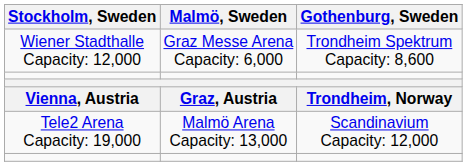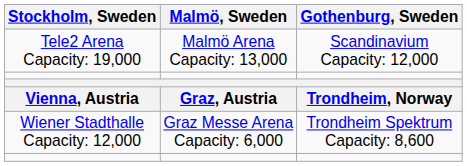 <table class="wikitable" style="text-align: center;">
 <tr>
 <th> <a href='#'>Stockholm</a>, Sweden</th>
 <th> <a href='#'>Malmö</a>, Sweden</th>
 <th> <a href='#'>Gothenburg</a>, Sweden</th>
 </tr>
 <tr>
-<td><a href='#'>Wiener Stadthalle</a><br>Capacity: 12,000</td>
-<td><a href='#'>Graz Messe Arena</a><br>Capacity: 6,000</td>
-<td><a href='#'>Trondheim Spektrum</a><br>Capacity: 8,600</td>
+<td><a href='#'>Tele2 Arena</a><br>Capacity: 19,000</td>
+<td><a href='#'>Malmö Arena</a><br>Capacity: 13,000</td>
+<td><a href='#'>Scandinavium</a><br>Capacity: 12,000</td>
 </tr>
 <tr>
 <td></td>
 <td></td>
 <td></td>
 </tr>
 <tr>
 <th colspan="3"></th>
 </tr>
 <tr>
 <th> <a href='#'>Vienna</a>, Austria</th>
 <th> <a href='#'>Graz</a>, Austria</th>
 <th> <a href='#'>Trondheim</a>, Norway</th>
 </tr>
 <tr>
-<td><a href='#'>Tele2 Arena</a><br>Capacity: 19,000</td>
-<td><a href='#'>Malmö Arena</a><br>Capacity: 13,000</td>
-<td><a href='#'>Scandinavium</a><br>Capacity: 12,000</td>
+<td><a href='#'>Wiener Stadthalle</a><br>Capacity: 12,000</td>
+<td><a href='#'>Graz Messe Arena</a><br>Capacity: 6,000</td>
+<td><a href='#'>Trondheim Spektrum</a><br>Capacity: 8,600</td>
 </tr>
 <tr>
 <td></td>
 <td></td>
 <td></td>
 </tr>
 </table>
